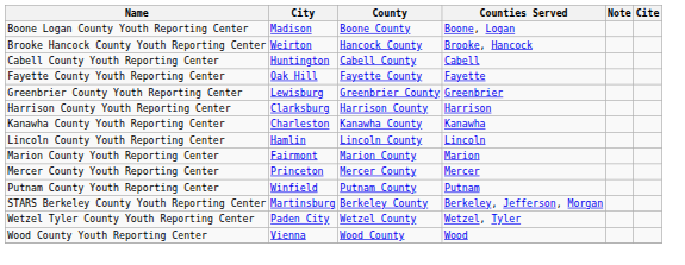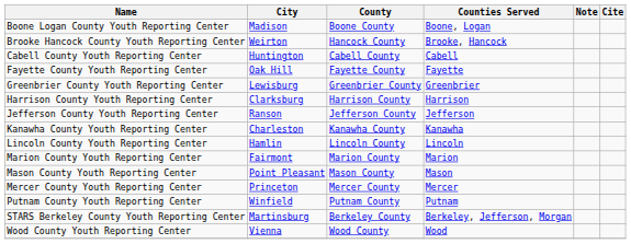 <table class="wikitable">
 <tr>
 <th>Name</th>
 <th>City</th>
 <th>County</th>
 <th>Counties Served</th>
 <th>Note</th>
 <th>Cite</th>
 </tr>
 <tr>
 <td>Boone Logan County Youth Reporting Center</td>
 <td><a href='#'>Madison</a></td>
 <td><a href='#'>Boone County</a></td>
 <td><a href='#'>Boone</a>, <a href='#'>Logan</a></td>
 <td></td>
 <td></td>
 </tr>
 <tr>
 <td>Brooke Hancock County Youth Reporting Center</td>
 <td><a href='#'>Weirton</a></td>
 <td><a href='#'>Hancock County</a></td>
 <td><a href='#'>Brooke</a>, <a href='#'>Hancock</a></td>
 <td></td>
 <td></td>
 </tr>
 <tr>
 <td>Cabell County Youth Reporting Center</td>
 <td><a href='#'>Huntington</a></td>
 <td><a href='#'>Cabell County</a></td>
 <td><a href='#'>Cabell</a></td>
 <td></td>
 <td></td>
 </tr>
 <tr>
 <td>Fayette County Youth Reporting Center</td>
 <td><a href='#'>Oak Hill</a></td>
 <td><a href='#'>Fayette County</a></td>
 <td><a href='#'>Fayette</a></td>
 <td></td>
 <td></td>
 </tr>
 <tr>
 <td>Greenbrier County Youth Reporting Center</td>
 <td><a href='#'>Lewisburg</a></td>
 <td><a href='#'>Greenbrier County</a></td>
 <td><a href='#'>Greenbrier</a></td>
 <td></td>
 <td></td>
 </tr>
 <tr>
 <td>Harrison County Youth Reporting Center</td>
 <td><a href='#'>Clarksburg</a></td>
 <td><a href='#'>Harrison County</a></td>
 <td><a href='#'>Harrison</a></td>
 <td></td>
 <td></td>
 </tr>
 <tr>
+<td>Jefferson County Youth Reporting Center</td>
+<td><a href='#'>Ranson</a></td>
+<td><a href='#'>Jefferson County</a></td>
+<td><a href='#'>Jefferson</a></td>
+<td></td>
+<td></td>
+</tr>
+<tr>
 <td>Kanawha County Youth Reporting Center</td>
 <td><a href='#'>Charleston</a></td>
 <td><a href='#'>Kanawha County</a></td>
 <td><a href='#'>Kanawha</a></td>
 <td></td>
 <td></td>
 </tr>
 <tr>
 <td>Lincoln County Youth Reporting Center</td>
 <td><a href='#'>Hamlin</a></td>
 <td><a href='#'>Lincoln County</a></td>
 <td><a href='#'>Lincoln</a></td>
 <td></td>
 <td></td>
 </tr>
 <tr>
 <td>Marion County Youth Reporting Center</td>
 <td><a href='#'>Fairmont</a></td>
 <td><a href='#'>Marion County</a></td>
 <td><a href='#'>Marion</a></td>
+<td></td>
+<td></td>
+</tr>
+<tr>
+<td>Mason County Youth Reporting Center</td>
+<td><a href='#'>Point Pleasant</a></td>
+<td><a href='#'>Mason County</a></td>
+<td><a href='#'>Mason</a></td>
 <td></td>
 <td></td>
 </tr>
 <tr>
 <td>Mercer County Youth Reporting Center</td>
 <td><a href='#'>Princeton</a></td>
 <td><a href='#'>Mercer County</a></td>
 <td><a href='#'>Mercer</a></td>
 <td></td>
 <td></td>
 </tr>
 <tr>
 <td>Putnam County Youth Reporting Center</td>
 <td><a href='#'>Winfield</a></td>
 <td><a href='#'>Putnam County</a></td>
 <td><a href='#'>Putnam</a></td>
 <td></td>
 <td></td>
 </tr>
 <tr>
 <td>STARS Berkeley County Youth Reporting Center</td>
 <td><a href='#'>Martinsburg</a></td>
 <td><a href='#'>Berkeley County</a></td>
 <td><a href='#'>Berkeley</a>, <a href='#'>Jefferson</a>, <a href='#'>Morgan</a></td>
 <td></td>
 <td></td>
 </tr>
 <tr>
-<td>Wetzel Tyler County Youth Reporting Center</td>
-<td><a href='#'>Paden City</a></td>
-<td><a href='#'>Wetzel County</a></td>
-<td><a href='#'>Wetzel</a>, <a href='#'>Tyler</a></td>
-<td></td>
-<td></td>
-</tr>
-<tr>
 <td>Wood County Youth Reporting Center</td>
 <td><a href='#'>Vienna</a></td>
 <td><a href='#'>Wood County</a></td>
 <td><a href='#'>Wood</a></td>
 <td></td>
 <td></td>
 </tr>
 <tr>
 </tr>
 </table>
